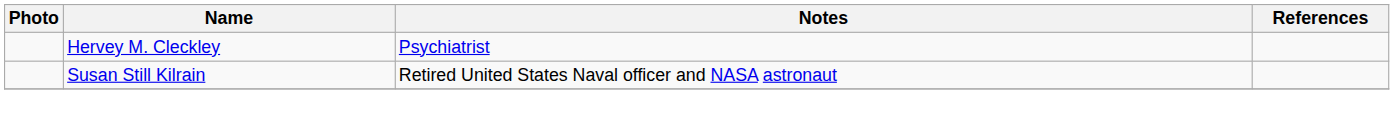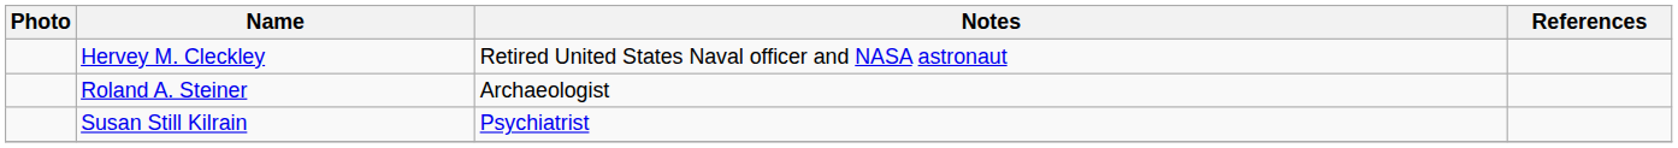 <table class="wikitable sortable">
 <tr>
 <th width="100px" class="unsortable">Photo</th>
 <th width="25%">Name</th>
 <th width="65%">Notes</th>
 <th width="10%" class="unsortable">References</th>
 </tr>
 <tr>
 <td></td>
 <td><a href='#'>Hervey M. Cleckley</a></td>
-<td><a href='#'>Psychiatrist</a></td>
+<td>Retired United States Naval officer and <a href='#'>NASA</a> <a href='#'>astronaut</a></td>
+<td></td>
+</tr>
+<tr>
+<td></td>
+<td><a href='#'>Roland A. Steiner</a></td>
+<td>Archaeologist</td>
 <td></td>
 </tr>
 <tr>
 <td></td>
 <td><a href='#'>Susan Still Kilrain</a></td>
-<td>Retired United States Naval officer and <a href='#'>NASA</a> <a href='#'>astronaut</a></td>
+<td><a href='#'>Psychiatrist</a></td>
 <td></td>
 </tr>
 <tr>
 </tr>
 </table>
